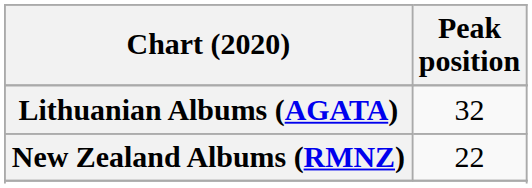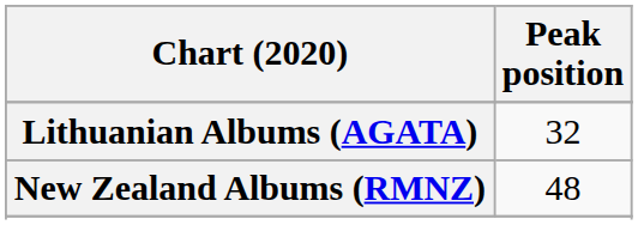 <table class="wikitable sortable plainrowheaders" style="text-align:center">
 <tr>
 <th scope="col">Chart (2020)</th>
 <th scope="col">Peak<br>position</th>
 </tr>
 <tr>
 </tr>
 <tr>
 </tr>
 <tr>
 </tr>
 <tr>
 </tr>
 <tr>
 </tr>
 <tr>
 </tr>
 <tr>
 </tr>
 <tr>
 <th scope="row">Lithuanian Albums (<a href='#'>AGATA</a>)</th>
 <td>32</td>
 </tr>
 <tr>
 <th scope="row">New Zealand Albums (<a href='#'>RMNZ</a>)</th>
-<td>22</td>
+<td>48</td>
 </tr>
 <tr>
 </tr>
 <tr>
 </tr>
 <tr>
 </tr>
 <tr>
 </tr>
 <tr>
 </tr>
 </table>
